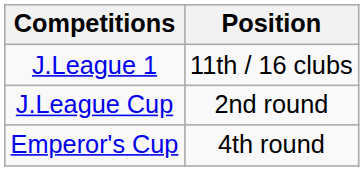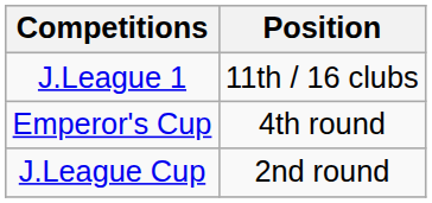 <table class="wikitable" style="text-align:center;">
 <tr>
 <th>Competitions</th>
 <th>Position</th>
 </tr>
 <tr>
 <td><a href='#'>J.League 1</a></td>
 <td>11th / 16 clubs</td>
 </tr>
 <tr>
+<td><a href='#'>Emperor's Cup</a></td>
+<td>4th round</td>
+</tr>
+<tr>
 <td><a href='#'>J.League Cup</a></td>
 <td>2nd round</td>
 </tr>
-<tr>
-<td><a href='#'>Emperor's Cup</a></td>
-<td>4th round</td>
-</tr>
 </table>
